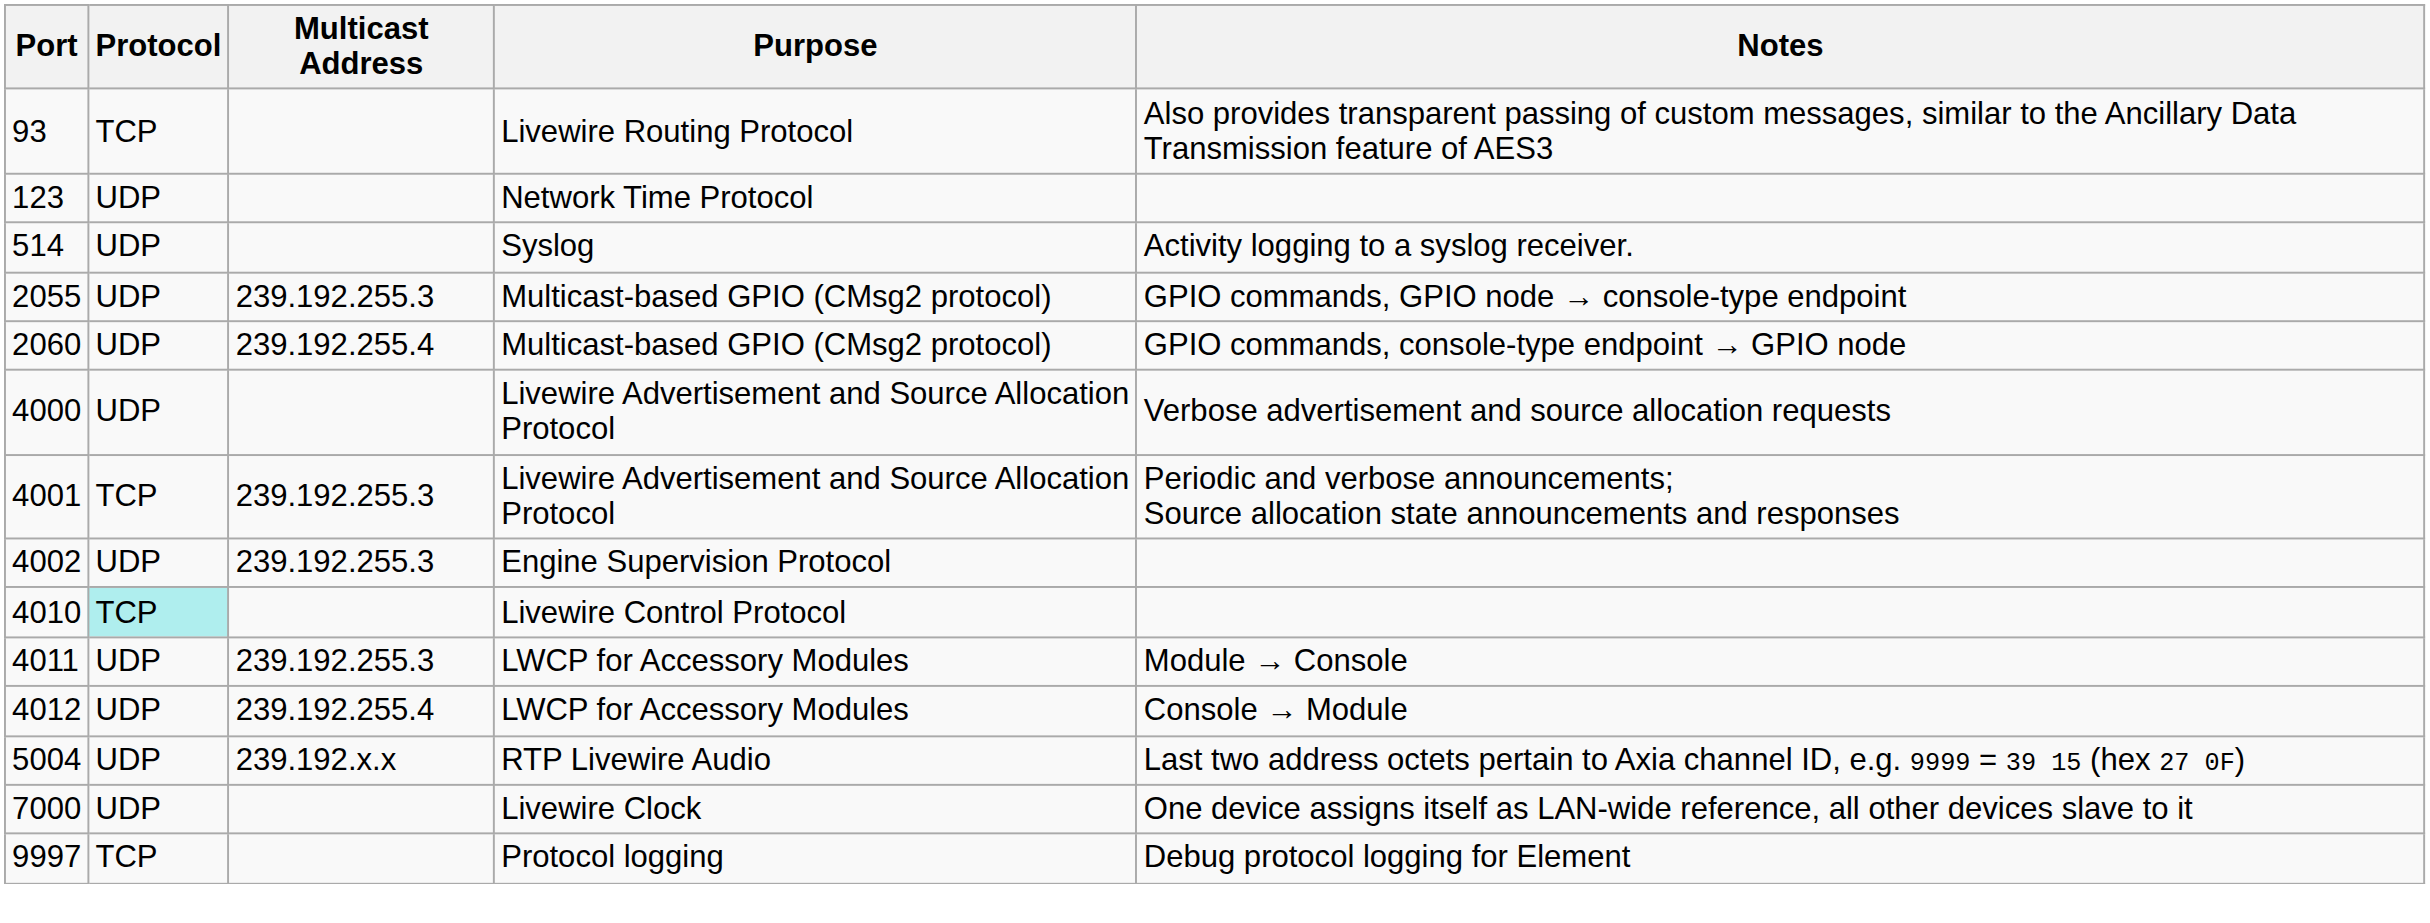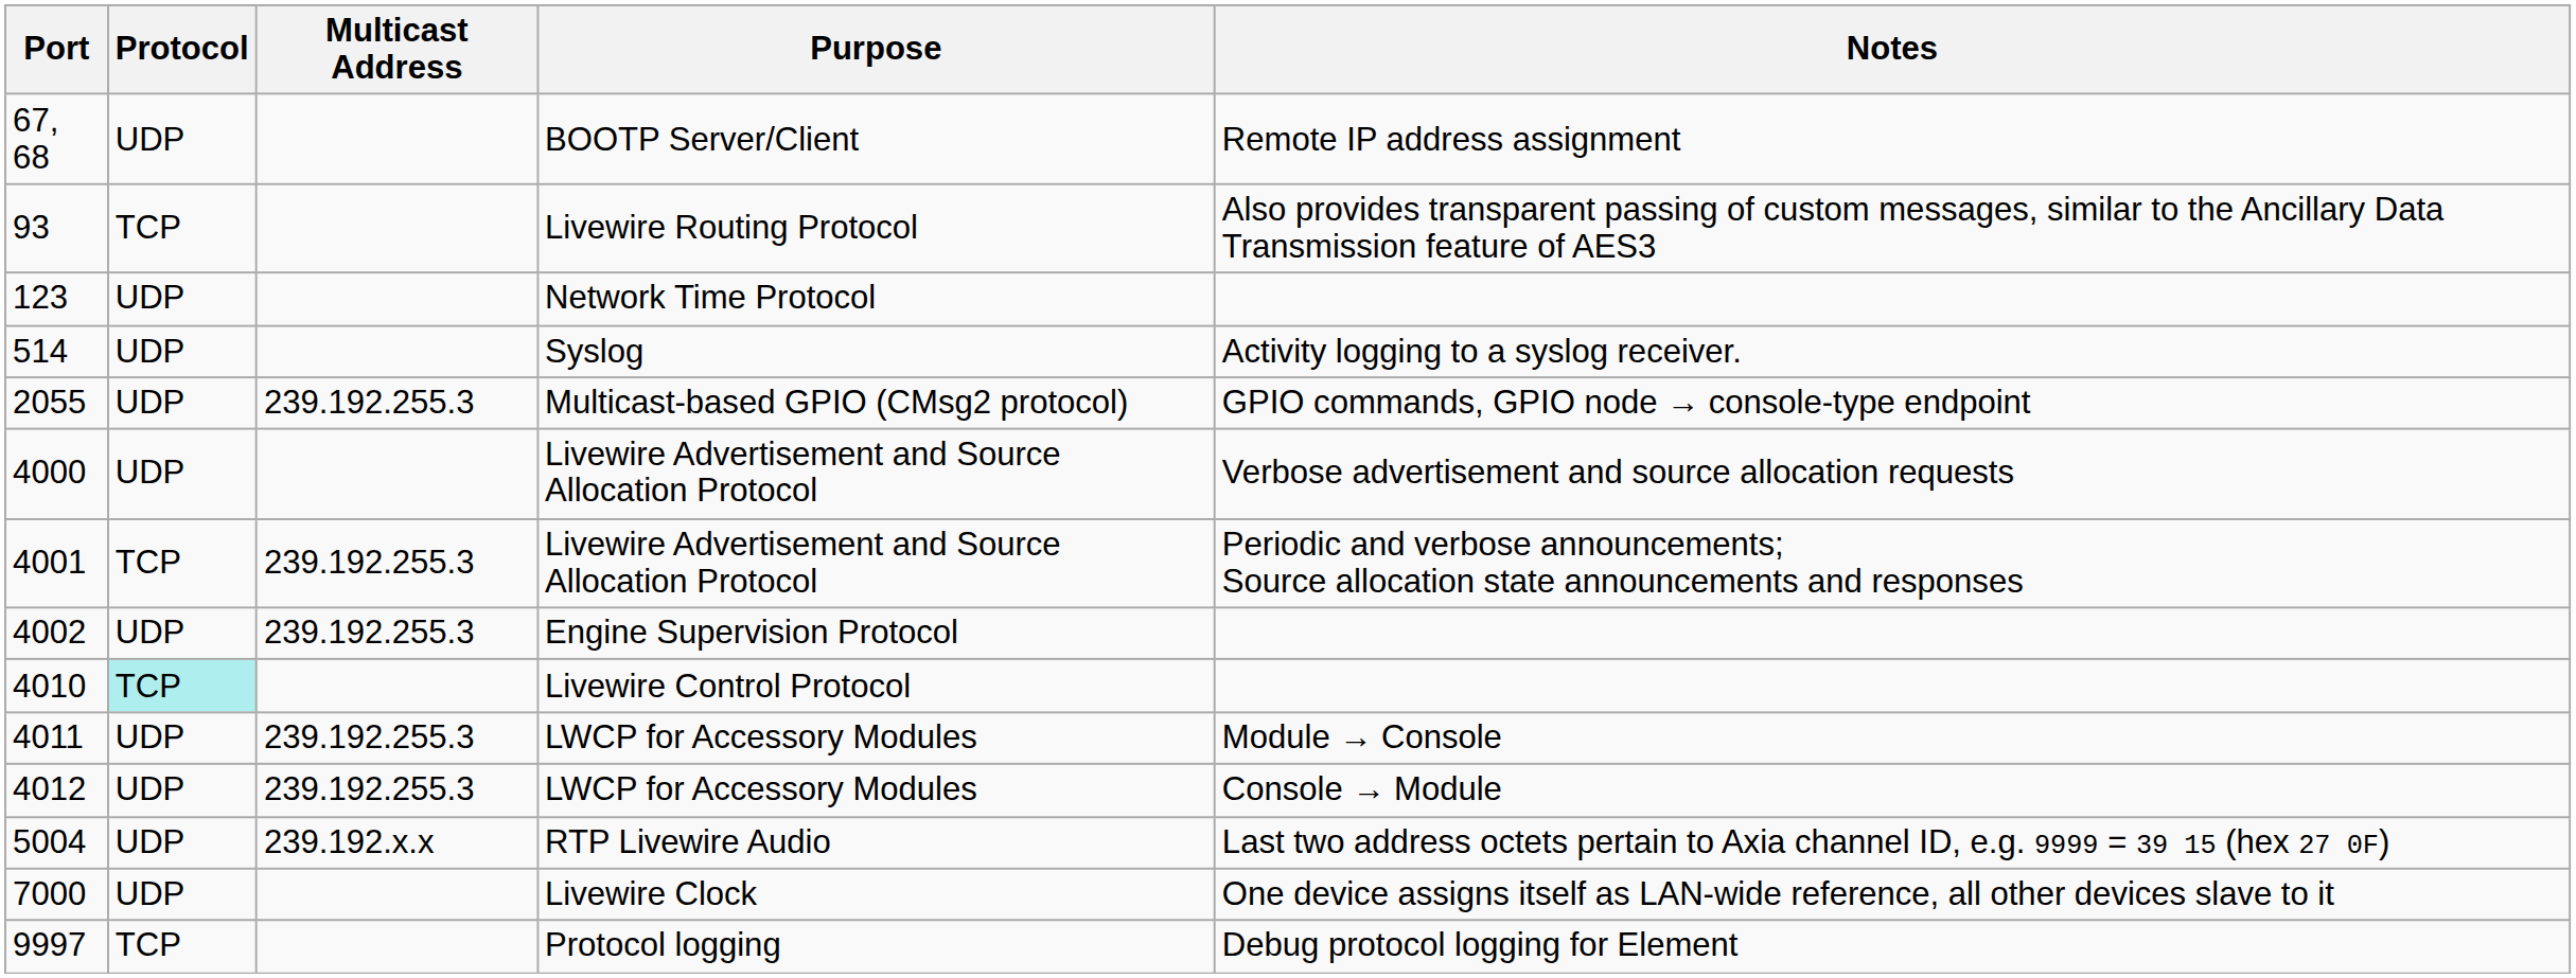 <table class="wikitable sortable">
 <tr>
 <th>Port</th>
 <th>Protocol</th>
 <th>Multicast Address</th>
 <th>Purpose</th>
 <th>Notes</th>
+</tr>
+<tr>
+<td>67, 68</td>
+<td>UDP</td>
+<td></td>
+<td>BOOTP Server/Client</td>
+<td>Remote IP address assignment</td>
 </tr>
 <tr>
 <td>93</td>
 <td>TCP</td>
 <td></td>
 <td>Livewire Routing Protocol</td>
 <td>Also provides transparent passing of custom messages, similar to the Ancillary Data Transmission feature of AES3</td>
 </tr>
 <tr>
 <td>123</td>
 <td>UDP</td>
 <td></td>
 <td>Network Time Protocol</td>
 <td></td>
 </tr>
 <tr>
 <td>514</td>
 <td>UDP</td>
 <td></td>
 <td>Syslog</td>
 <td>Activity logging to a syslog receiver.</td>
 </tr>
 <tr>
 <td>2055</td>
 <td>UDP</td>
 <td>239.192.255.3</td>
 <td>Multicast-based GPIO (CMsg2 protocol)</td>
 <td>GPIO commands, GPIO node → console-type endpoint</td>
-</tr>
-<tr>
-<td>2060</td>
-<td>UDP</td>
-<td>239.192.255.4</td>
-<td>Multicast-based GPIO (CMsg2 protocol)</td>
-<td>GPIO commands, console-type endpoint → GPIO node</td>
 </tr>
 <tr>
 <td>4000</td>
 <td>UDP</td>
 <td></td>
 <td>Livewire Advertisement and Source Allocation Protocol</td>
 <td>Verbose advertisement and source allocation requests</td>
 </tr>
 <tr>
 <td>4001</td>
 <td>TCP</td>
 <td>239.192.255.3</td>
 <td>Livewire Advertisement and Source Allocation Protocol</td>
 <td>Periodic and verbose announcements;<br>Source allocation state announcements and responses</td>
 </tr>
 <tr>
 <td>4002</td>
 <td>UDP</td>
 <td>239.192.255.3</td>
 <td>Engine Supervision Protocol</td>
 <td></td>
 </tr>
 <tr>
 <td>4010</td>
 <td style="background: paleturquoise;">TCP</td>
 <td></td>
 <td>Livewire Control Protocol</td>
 <td></td>
 </tr>
 <tr>
 <td>4011</td>
 <td>UDP</td>
 <td>239.192.255.3</td>
 <td>LWCP for Accessory Modules</td>
 <td>Module → Console</td>
 </tr>
 <tr>
 <td>4012</td>
 <td>UDP</td>
-<td>239.192.255.4</td>
+<td>239.192.255.3</td>
 <td>LWCP for Accessory Modules</td>
 <td>Console → Module</td>
 </tr>
 <tr>
 <td>5004</td>
 <td>UDP</td>
 <td>239.192.x.x</td>
 <td>RTP Livewire Audio</td>
 <td>Last two address octets pertain to Axia channel ID, e.g. <code>9999</code> = <code>39 15</code> (hex <code>27 0F</code>)</td>
 </tr>
 <tr>
 <td>7000</td>
 <td>UDP</td>
 <td></td>
 <td>Livewire Clock</td>
 <td>One device assigns itself as LAN-wide reference, all other devices slave to it</td>
 </tr>
 <tr>
 <td>9997</td>
 <td>TCP</td>
 <td></td>
 <td>Protocol logging</td>
 <td>Debug protocol logging for Element</td>
 </tr>
 </table>
